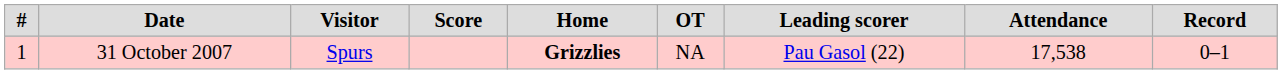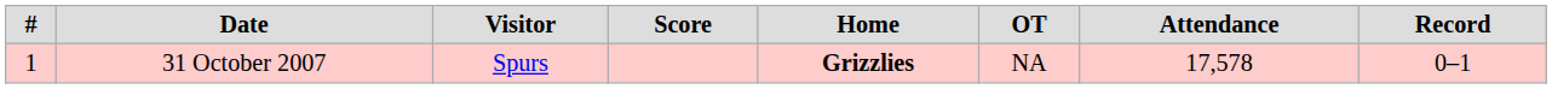 <table class="wikitable" width="80%">
 <tr align="center"  bgcolor="#dddddd">
 <td><strong>#</strong></td>
 <td><strong>Date</strong></td>
 <td><strong>Visitor</strong></td>
 <td><strong>Score</strong></td>
 <td><strong>Home</strong></td>
 <td><strong>OT</strong></td>
-<td><strong>Leading scorer</strong></td>
 <td><strong>Attendance</strong></td>
 <td><strong>Record</strong></td>
 </tr>
 <tr align="center" bgcolor="#ffcccc">
 <td>1</td>
 <td>31 October 2007</td>
 <td><a href='#'>Spurs</a></td>
 <td></td>
 <td><strong>Grizzlies</strong></td>
 <td>NA</td>
-<td><a href='#'>Pau Gasol</a> (22)</td>
-<td>17,538</td>
+<td>17,578</td>
 <td>0–1</td>
 </tr>
 </table>
